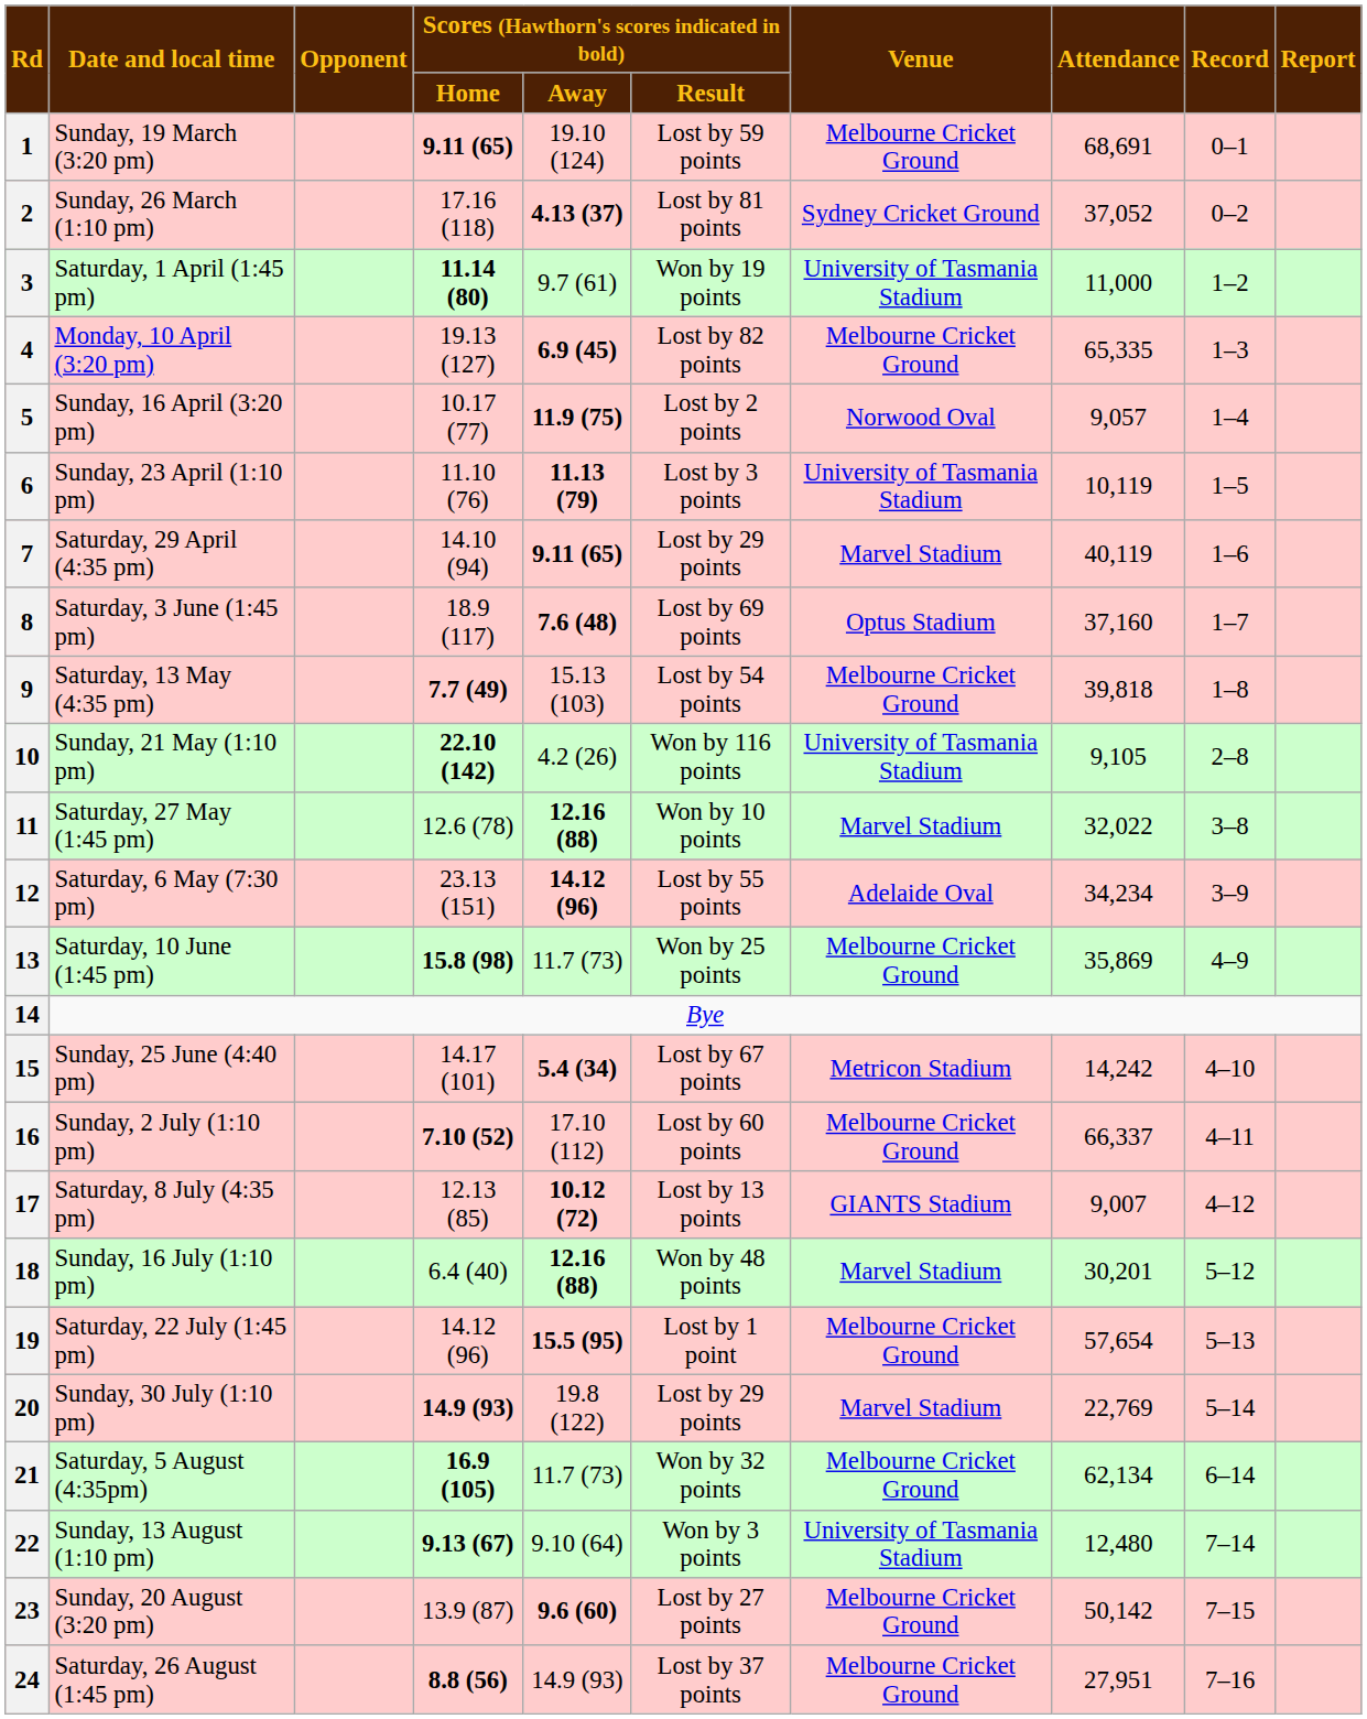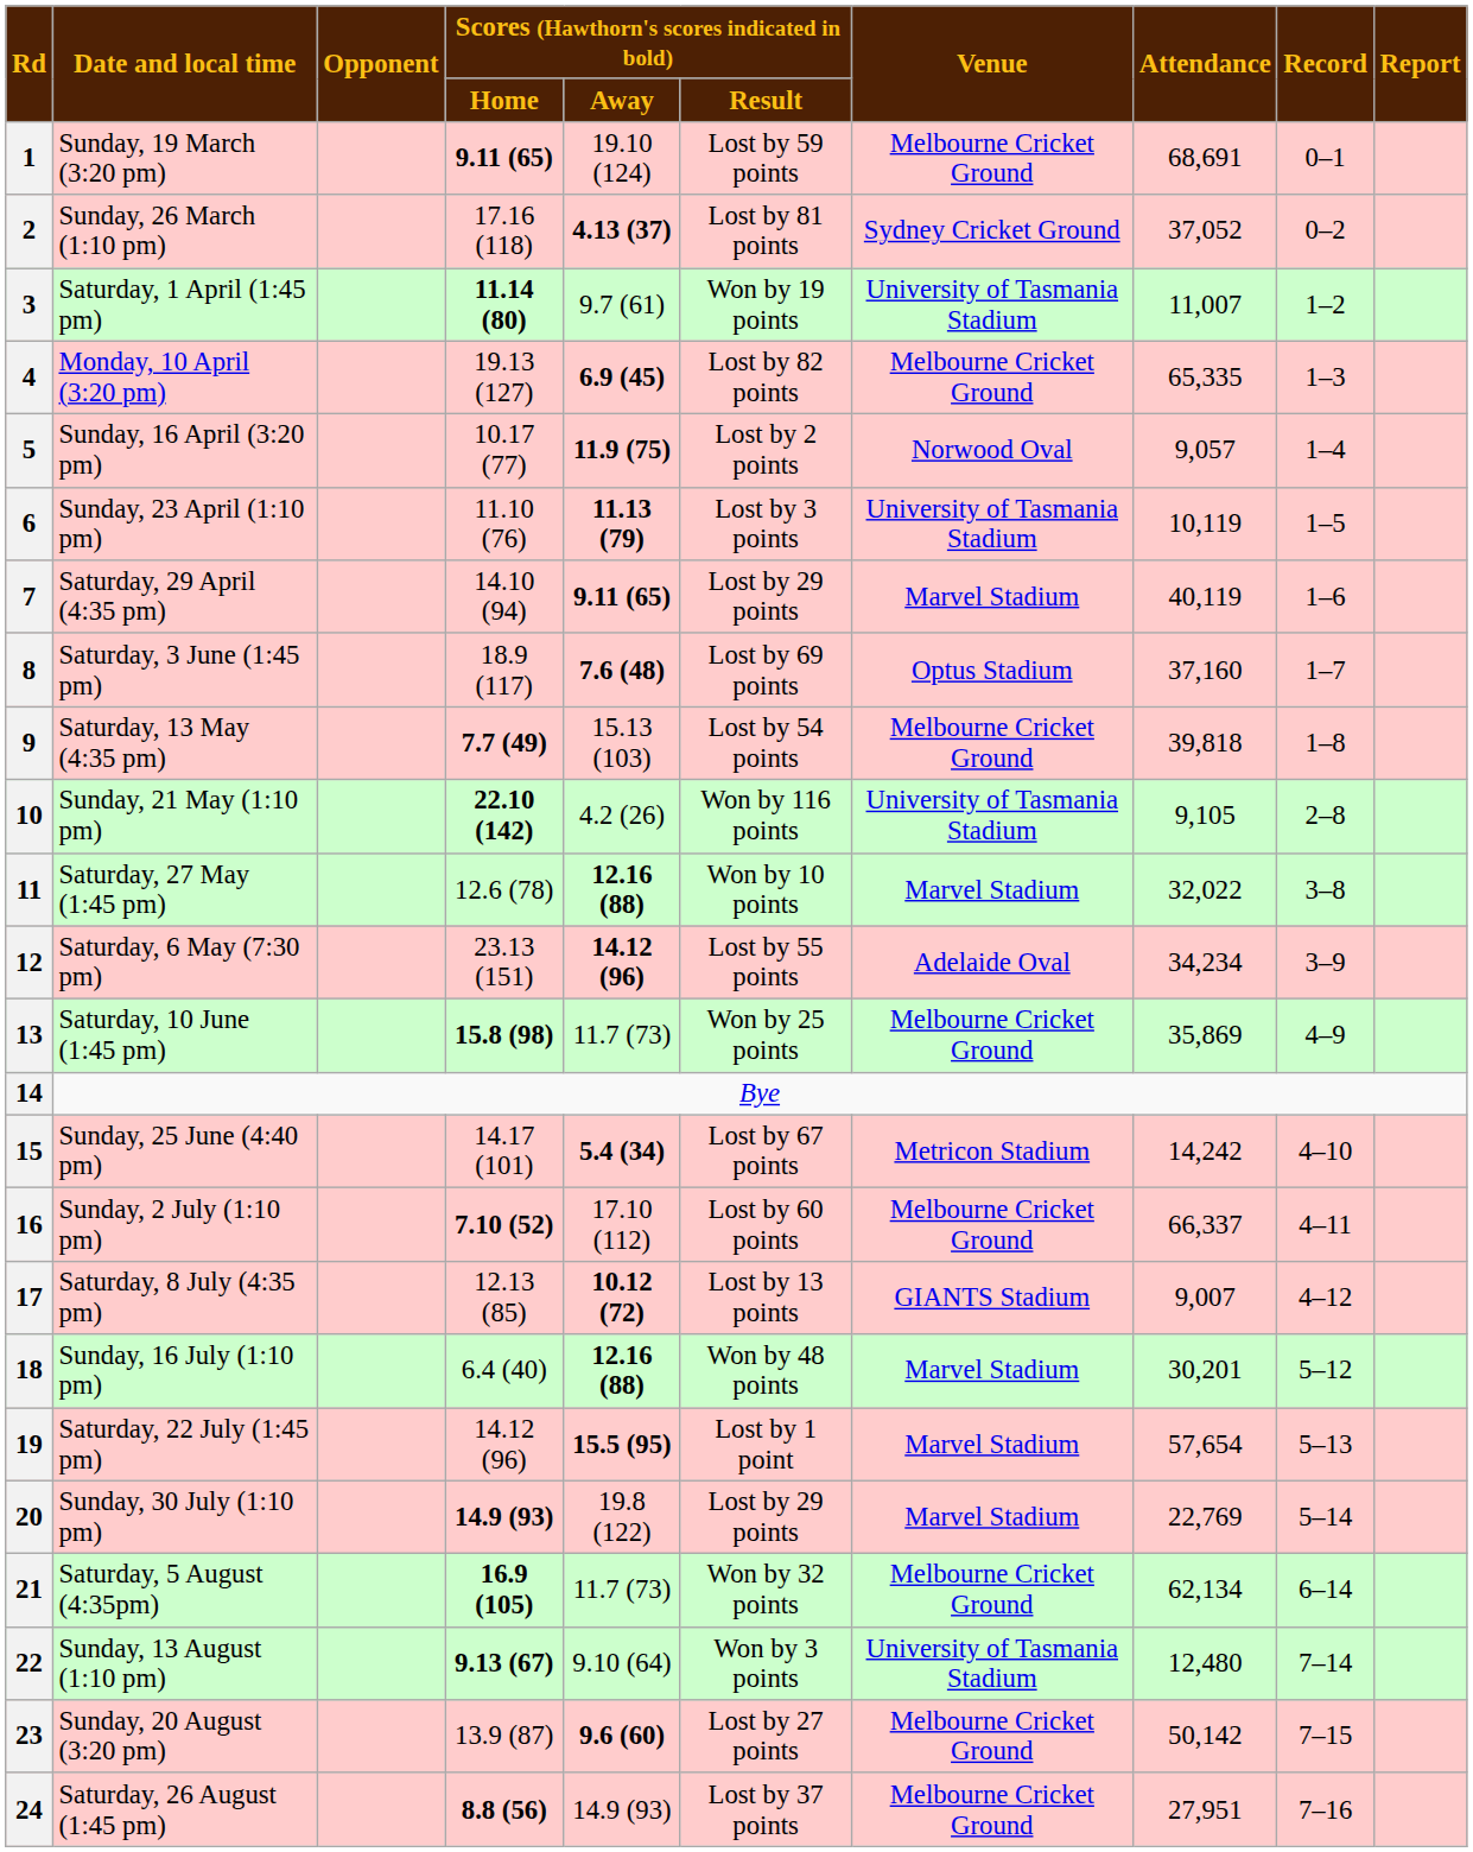 <table class="wikitable" style="text-align:center">
 <tr>
 <th rowspan="2" style="background: #4D2004; color: #FBBF15">Rd</th>
 <th rowspan="2" style="background: #4D2004; color: #FBBF15">Date and local time</th>
 <th rowspan="2" style="background: #4D2004; color: #FBBF15">Opponent</th>
 <th colspan="3" style="background: #4D2004; color: #FBBF15">Scores <small>(Hawthorn's scores indicated in <strong>bold</strong>)</small></th>
 <th rowspan="2" style="background: #4D2004; color: #FBBF15">Venue</th>
 <th rowspan="2" style="background: #4D2004; color: #FBBF15">Attendance</th>
 <th rowspan="2" style="background: #4D2004; color: #FBBF15">Record</th>
 <th rowspan="2" style="background: #4D2004; color: #FBBF15">Report</th>
 </tr>
 <tr>
 <th style="background: #4D2004; color: #FBBF15">Home</th>
 <th style="background: #4D2004; color: #FBBF15">Away</th>
 <th style="background: #4D2004; color: #FBBF15">Result</th>
 </tr>
 <tr style="background:#fcc">
 <th>1</th>
 <td align="left">Sunday, 19 March (3:20 pm)</td>
 <td align="left"></td>
 <td><strong>9.11 (65)</strong></td>
 <td>19.10 (124)</td>
 <td>Lost by 59 points</td>
 <td><a href='#'>Melbourne Cricket Ground</a></td>
 <td>68,691</td>
 <td>0–1</td>
 <td></td>
 </tr>
 <tr style="background:#fcc">
 <th>2</th>
 <td align="left">Sunday, 26 March (1:10 pm)</td>
 <td align="left"></td>
 <td>17.16 (118)</td>
 <td><strong>4.13 (37)</strong></td>
 <td>Lost by 81 points</td>
 <td><a href='#'>Sydney Cricket Ground</a></td>
 <td>37,052</td>
 <td>0–2</td>
 <td></td>
 </tr>
 <tr style="background:#cfc">
 <th>3</th>
 <td align="left">Saturday, 1 April (1:45 pm)</td>
 <td align="left"></td>
 <td><strong>11.14 (80)</strong></td>
 <td>9.7 (61)</td>
 <td>Won by 19 points</td>
 <td><a href='#'>University of Tasmania Stadium</a></td>
-<td>11,000</td>
+<td>11,007</td>
 <td>1–2</td>
 <td></td>
 </tr>
 <tr style="background:#fcc">
 <th>4</th>
 <td align="left"><a href='#'>Monday, 10 April (3:20 pm)</a></td>
 <td align="left"></td>
 <td>19.13 (127)</td>
 <td><strong>6.9 (45)</strong></td>
 <td>Lost by 82 points</td>
 <td><a href='#'>Melbourne Cricket Ground</a></td>
 <td>65,335</td>
 <td>1–3</td>
 <td></td>
 </tr>
 <tr style="background:#fcc">
 <th>5</th>
 <td align="left">Sunday, 16 April (3:20 pm)</td>
 <td align="left"></td>
 <td>10.17 (77)</td>
 <td><strong>11.9 (75)</strong></td>
 <td>Lost by 2 points</td>
 <td><a href='#'>Norwood Oval</a></td>
 <td>9,057</td>
 <td>1–4</td>
 <td></td>
 </tr>
 <tr style="background:#fcc">
 <th>6</th>
 <td align="left">Sunday, 23 April (1:10 pm)</td>
 <td align="left"></td>
 <td>11.10 (76)</td>
 <td><strong>11.13 (79)</strong></td>
 <td>Lost by 3 points</td>
 <td><a href='#'>University of Tasmania Stadium</a></td>
 <td>10,119</td>
 <td>1–5</td>
 <td></td>
 </tr>
 <tr style="background:#fcc">
 <th>7</th>
 <td align="left">Saturday, 29 April (4:35 pm)</td>
 <td align="left"></td>
 <td>14.10 (94)</td>
 <td><strong>9.11 (65)</strong></td>
 <td>Lost by 29 points</td>
 <td><a href='#'>Marvel Stadium</a></td>
 <td>40,119</td>
 <td>1–6</td>
 <td></td>
 </tr>
 <tr style="background:#fcc">
 <th>8</th>
 <td align="left">Saturday, 3 June (1:45 pm)</td>
 <td align="left"></td>
 <td>18.9 (117)</td>
 <td><strong>7.6 (48)</strong></td>
 <td>Lost by 69 points</td>
 <td><a href='#'>Optus Stadium</a></td>
 <td>37,160</td>
 <td>1–7</td>
 <td></td>
 </tr>
 <tr style="background:#fcc">
 <th>9</th>
 <td align="left">Saturday, 13 May (4:35 pm)</td>
 <td align="left"></td>
 <td><strong>7.7 (49)</strong></td>
 <td>15.13 (103)</td>
 <td>Lost by 54 points</td>
 <td><a href='#'>Melbourne Cricket Ground</a></td>
 <td>39,818</td>
 <td>1–8</td>
 <td></td>
 </tr>
 <tr style="background:#cfc">
 <th>10</th>
 <td align="left">Sunday, 21 May (1:10 pm)</td>
 <td align="left"></td>
 <td><strong>22.10 (142)</strong></td>
 <td>4.2 (26)</td>
 <td>Won by 116 points</td>
 <td><a href='#'>University of Tasmania Stadium</a></td>
 <td>9,105</td>
 <td>2–8</td>
 <td></td>
 </tr>
 <tr style="background:#cfc">
 <th>11</th>
 <td align="left">Saturday, 27 May (1:45 pm)</td>
 <td align="left"></td>
 <td>12.6 (78)</td>
 <td><strong>12.16 (88)</strong></td>
 <td>Won by 10 points</td>
 <td><a href='#'>Marvel Stadium</a></td>
 <td>32,022</td>
 <td>3–8</td>
 <td></td>
 </tr>
 <tr style="background:#fcc">
 <th>12</th>
 <td align="left">Saturday, 6 May (7:30 pm)</td>
 <td align="left"></td>
 <td>23.13 (151)</td>
 <td><strong>14.12 (96)</strong></td>
 <td>Lost by 55 points</td>
 <td><a href='#'>Adelaide Oval</a></td>
 <td>34,234</td>
 <td>3–9</td>
 <td></td>
 </tr>
 <tr style="background:#cfc">
 <th>13</th>
 <td align="left">Saturday, 10 June (1:45 pm)</td>
 <td align="left"></td>
 <td><strong>15.8 (98)</strong></td>
 <td>11.7 (73)</td>
 <td>Won by 25 points</td>
 <td><a href='#'>Melbourne Cricket Ground</a></td>
 <td>35,869</td>
 <td>4–9</td>
 <td></td>
 </tr>
 <tr>
 <th>14</th>
 <td colspan="9"><em><a href='#'>Bye</a></em></td>
 </tr>
 <tr style="background:#fcc">
 <th>15</th>
 <td align="left">Sunday, 25 June (4:40 pm)</td>
 <td align="left"></td>
 <td>14.17 (101)</td>
 <td><strong>5.4 (34)</strong></td>
 <td>Lost by 67 points</td>
 <td><a href='#'>Metricon Stadium</a></td>
 <td>14,242</td>
 <td>4–10</td>
 <td></td>
 </tr>
 <tr style="background:#fcc">
 <th>16</th>
 <td align="left">Sunday, 2 July (1:10 pm)</td>
 <td align="left"></td>
 <td><strong>7.10 (52)</strong></td>
 <td>17.10 (112)</td>
 <td>Lost by 60 points</td>
 <td><a href='#'>Melbourne Cricket Ground</a></td>
 <td>66,337</td>
 <td>4–11</td>
 <td></td>
 </tr>
 <tr style="background:#fcc">
 <th>17</th>
 <td align="left">Saturday, 8 July (4:35 pm)</td>
 <td align="left"></td>
 <td>12.13 (85)</td>
 <td><strong>10.12 (72)</strong></td>
 <td>Lost by 13 points</td>
 <td><a href='#'>GIANTS Stadium</a></td>
 <td>9,007</td>
 <td>4–12</td>
 <td></td>
 </tr>
 <tr style="background:#cfc">
 <th>18</th>
 <td align="left">Sunday, 16 July (1:10 pm)</td>
 <td align="left"></td>
 <td>6.4 (40)</td>
 <td><strong>12.16 (88)</strong></td>
 <td>Won by 48 points</td>
 <td><a href='#'>Marvel Stadium</a></td>
 <td>30,201</td>
 <td>5–12</td>
 <td></td>
 </tr>
 <tr style="background:#fcc">
 <th>19</th>
 <td align="left">Saturday, 22 July (1:45 pm)</td>
 <td align="left"></td>
 <td>14.12 (96)</td>
 <td><strong>15.5 (95)</strong></td>
 <td>Lost by 1 point</td>
-<td><a href='#'>Melbourne Cricket Ground</a></td>
+<td><a href='#'>Marvel Stadium</a></td>
 <td>57,654</td>
 <td>5–13</td>
 <td></td>
 </tr>
 <tr style="background:#fcc">
 <th>20</th>
 <td align="left">Sunday, 30 July (1:10 pm)</td>
 <td align="left"></td>
 <td><strong>14.9 (93)</strong></td>
 <td>19.8 (122)</td>
 <td>Lost by 29 points</td>
 <td><a href='#'>Marvel Stadium</a></td>
 <td>22,769</td>
 <td>5–14</td>
 <td></td>
 </tr>
 <tr style="background:#cfc">
 <th>21</th>
 <td align="left">Saturday, 5 August (4:35pm)</td>
 <td align="left"></td>
 <td><strong>16.9 (105)</strong></td>
 <td>11.7 (73)</td>
 <td>Won by 32 points</td>
 <td><a href='#'>Melbourne Cricket Ground</a></td>
 <td>62,134</td>
 <td>6–14</td>
 <td></td>
 </tr>
 <tr style="background:#cfc">
 <th>22</th>
 <td align="left">Sunday, 13 August (1:10 pm)</td>
 <td align="left"></td>
 <td><strong>9.13 (67)</strong></td>
 <td>9.10 (64)</td>
 <td>Won by 3 points</td>
 <td><a href='#'>University of Tasmania Stadium</a></td>
 <td>12,480</td>
 <td>7–14</td>
 <td></td>
 </tr>
 <tr style="background:#fcc">
 <th>23</th>
 <td align="left">Sunday, 20 August (3:20 pm)</td>
 <td align="left"></td>
 <td>13.9 (87)</td>
 <td><strong>9.6 (60)</strong></td>
 <td>Lost by 27 points</td>
 <td><a href='#'>Melbourne Cricket Ground</a></td>
 <td>50,142</td>
 <td>7–15</td>
 <td></td>
 </tr>
 <tr style="background:#fcc">
 <th>24</th>
 <td align="left">Saturday, 26 August (1:45 pm)</td>
 <td align="left"></td>
 <td><strong>8.8 (56)</strong></td>
 <td>14.9 (93)</td>
 <td>Lost by 37 points</td>
 <td><a href='#'>Melbourne Cricket Ground</a></td>
 <td>27,951</td>
 <td>7–16</td>
 <td></td>
 </tr>
 </table>
